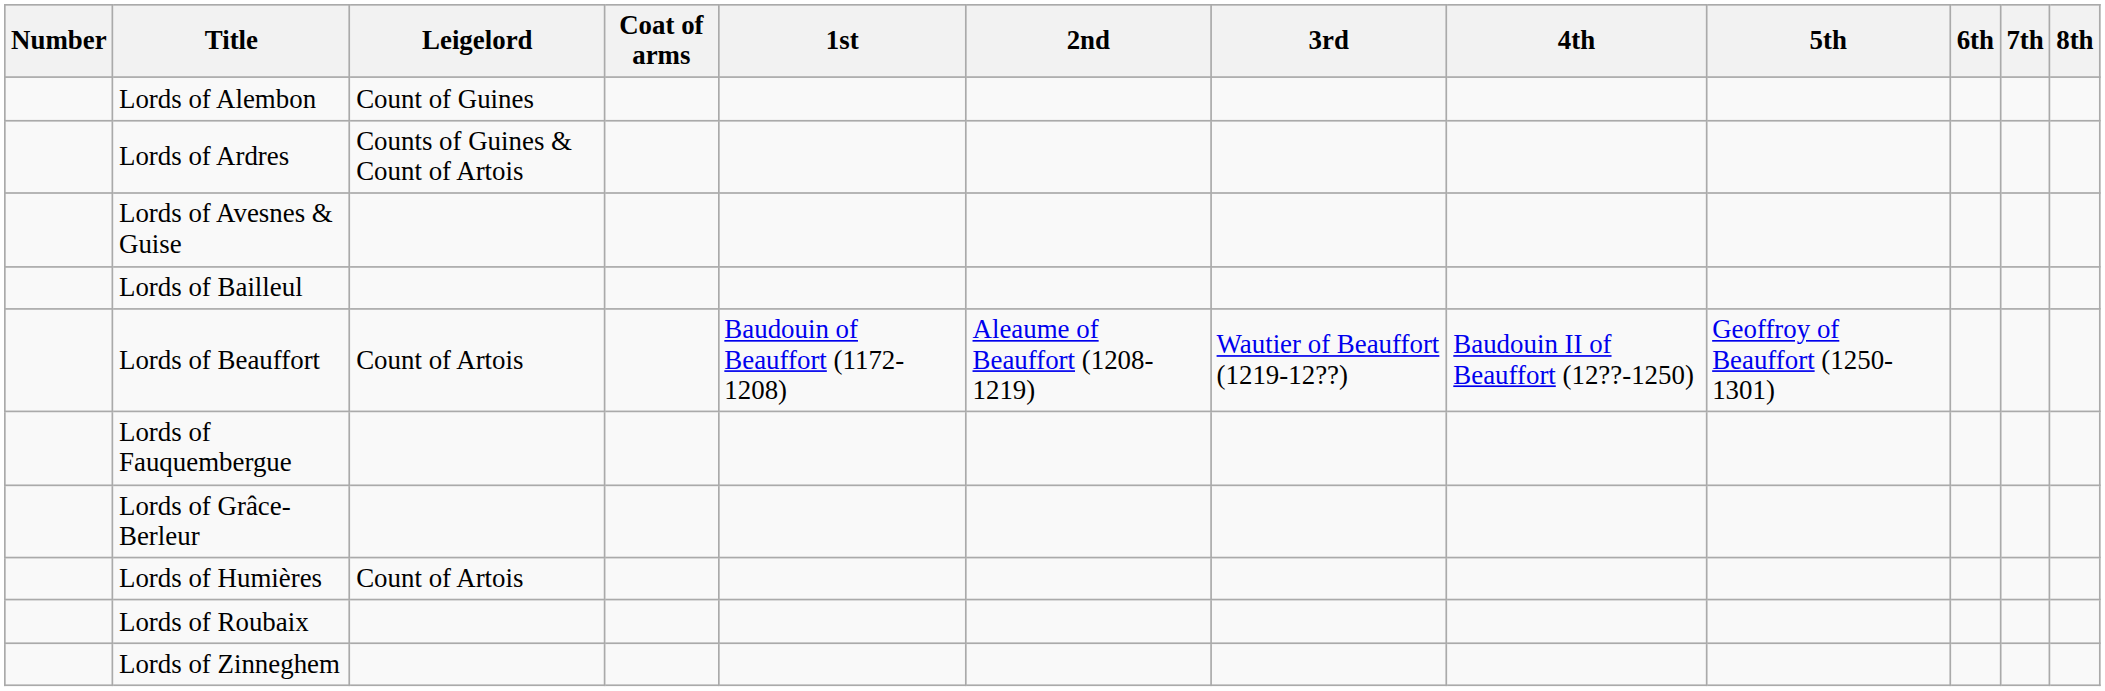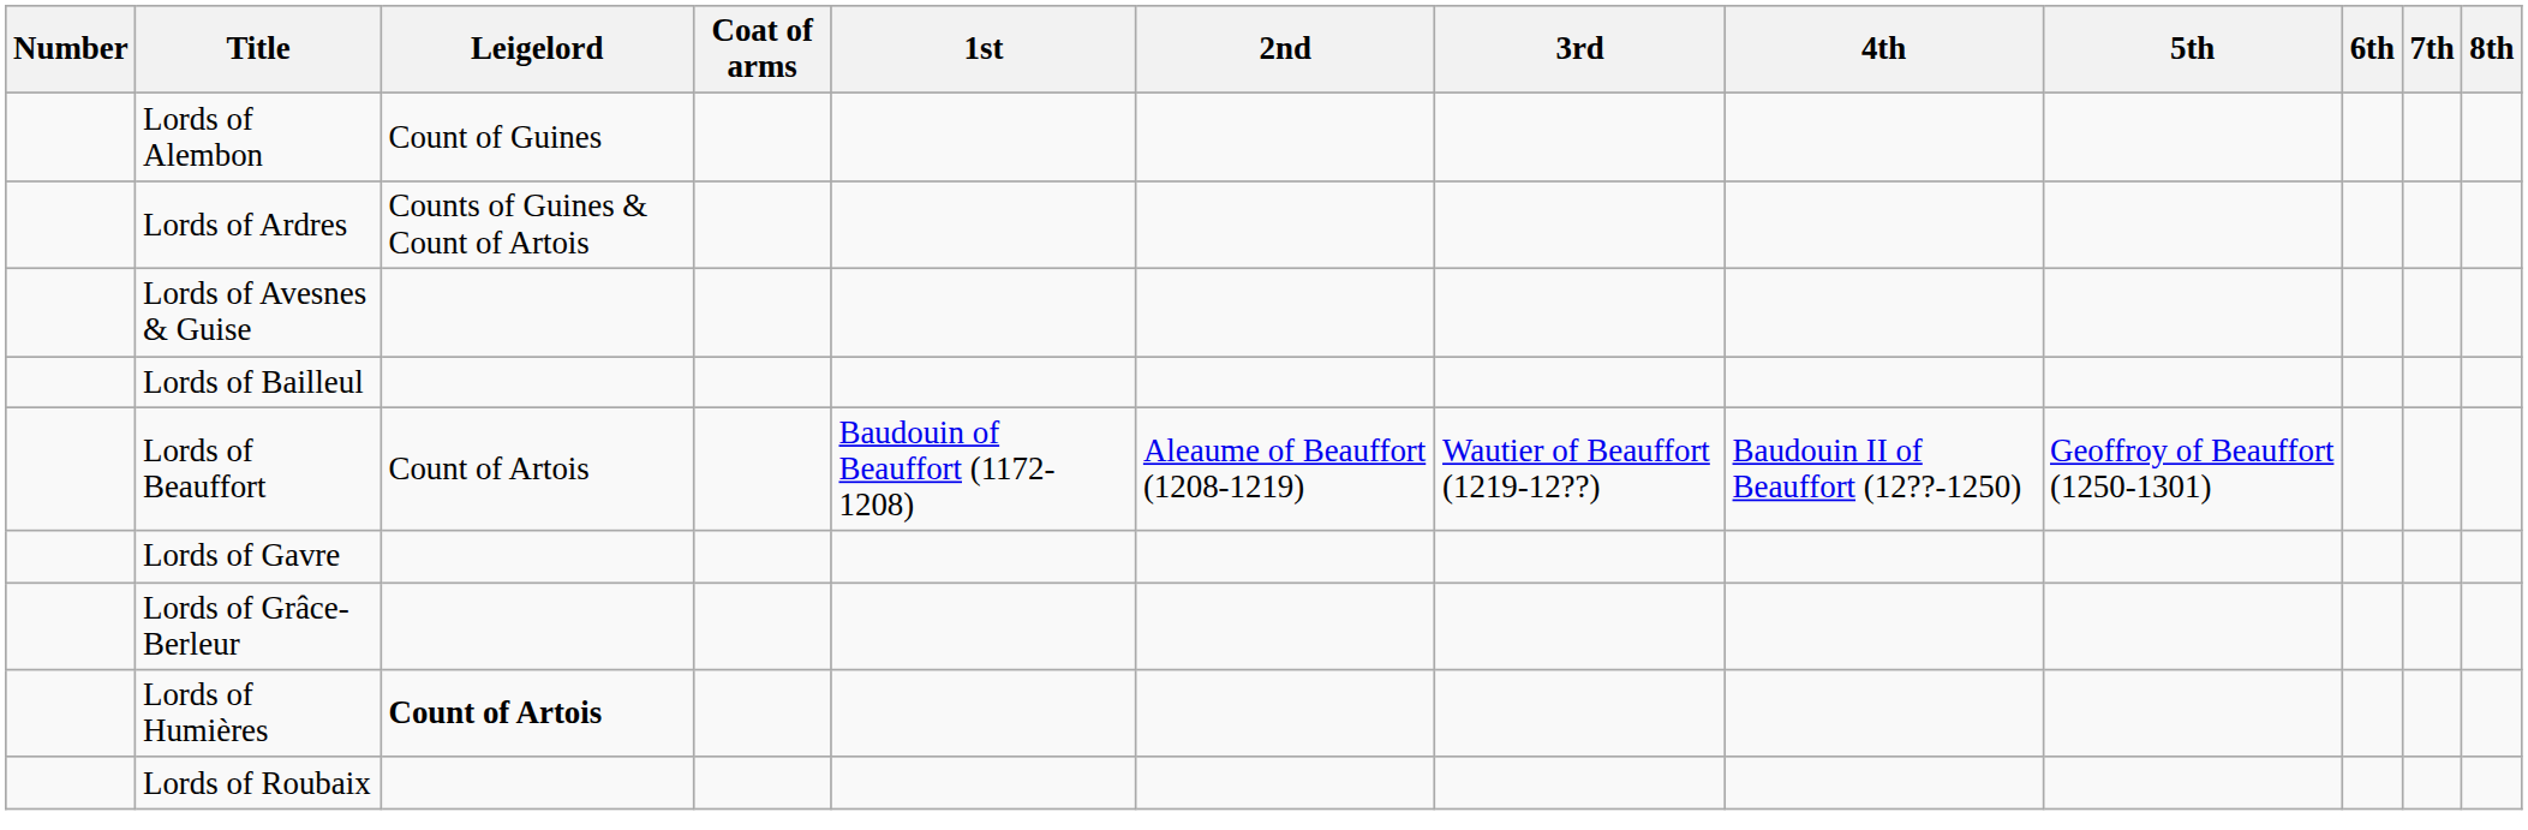 <table class="wikitable">
 <tr>
 <th>Number</th>
 <th>Title</th>
 <th>Leigelord</th>
 <th>Coat of arms</th>
 <th>1st</th>
 <th>2nd</th>
 <th>3rd</th>
 <th>4th</th>
 <th>5th</th>
 <th>6th</th>
 <th>7th</th>
 <th>8th</th>
 </tr>
 <tr>
 <td></td>
 <td>Lords of Alembon</td>
 <td>Count of Guines</td>
 <td></td>
 <td></td>
 <td></td>
 <td></td>
 <td></td>
 <td></td>
 <td></td>
 <td></td>
 <td></td>
 </tr>
 <tr>
 <td></td>
 <td>Lords of Ardres</td>
 <td>Counts of Guines & Count of Artois</td>
 <td></td>
 <td></td>
 <td></td>
 <td></td>
 <td></td>
 <td></td>
 <td></td>
 <td></td>
 <td></td>
 </tr>
 <tr>
 <td></td>
 <td>Lords of Avesnes & Guise</td>
 <td></td>
 <td></td>
 <td></td>
 <td></td>
 <td></td>
 <td></td>
 <td></td>
 <td></td>
 <td></td>
 <td></td>
 </tr>
 <tr>
 <td></td>
 <td>Lords of Bailleul</td>
 <td></td>
 <td></td>
 <td></td>
 <td></td>
 <td></td>
 <td></td>
 <td></td>
 <td></td>
 <td></td>
 <td></td>
 </tr>
 <tr>
 <td></td>
 <td>Lords of Beauffort</td>
 <td>Count of Artois</td>
 <td></td>
 <td><a href='#'>Baudouin of Beauffort</a> (1172-1208)</td>
 <td><a href='#'>Aleaume of Beauffort</a> (1208-1219)</td>
 <td><a href='#'>Wautier of Beauffort</a> (1219-12??)</td>
 <td><a href='#'>Baudouin II of Beauffort</a> (12??-1250)</td>
 <td><a href='#'>Geoffroy of Beauffort</a> (1250-1301)</td>
 <td></td>
 <td></td>
 <td></td>
 </tr>
 <tr>
 <td></td>
-<td>Lords of Fauquembergue</td>
+<td>Lords of Gavre</td>
 <td></td>
 <td></td>
 <td></td>
 <td></td>
 <td></td>
 <td></td>
 <td></td>
 <td></td>
 <td></td>
 <td></td>
 </tr>
 <tr>
 <td></td>
 <td>Lords of Grâce-Berleur</td>
 <td></td>
 <td></td>
 <td></td>
 <td></td>
 <td></td>
 <td></td>
 <td></td>
 <td></td>
 <td></td>
 <td></td>
 </tr>
 <tr>
 <td></td>
 <td>Lords of Humières</td>
-<td>Count of Artois</td>
+<td><strong>Count of Artois</strong></td>
 <td></td>
 <td></td>
 <td></td>
 <td></td>
 <td></td>
 <td></td>
 <td></td>
 <td></td>
 <td></td>
 </tr>
 <tr>
 <td></td>
 <td>Lords of Roubaix</td>
 <td></td>
 <td></td>
 <td></td>
 <td></td>
 <td></td>
 <td></td>
 <td></td>
 <td></td>
 <td></td>
 <td></td>
 </tr>
-<tr>
-<td></td>
-<td>Lords of Zinneghem</td>
-<td></td>
-<td></td>
-<td></td>
-<td></td>
-<td></td>
-<td></td>
-<td></td>
-<td></td>
-<td></td>
-<td></td>
-</tr>
 </table>
